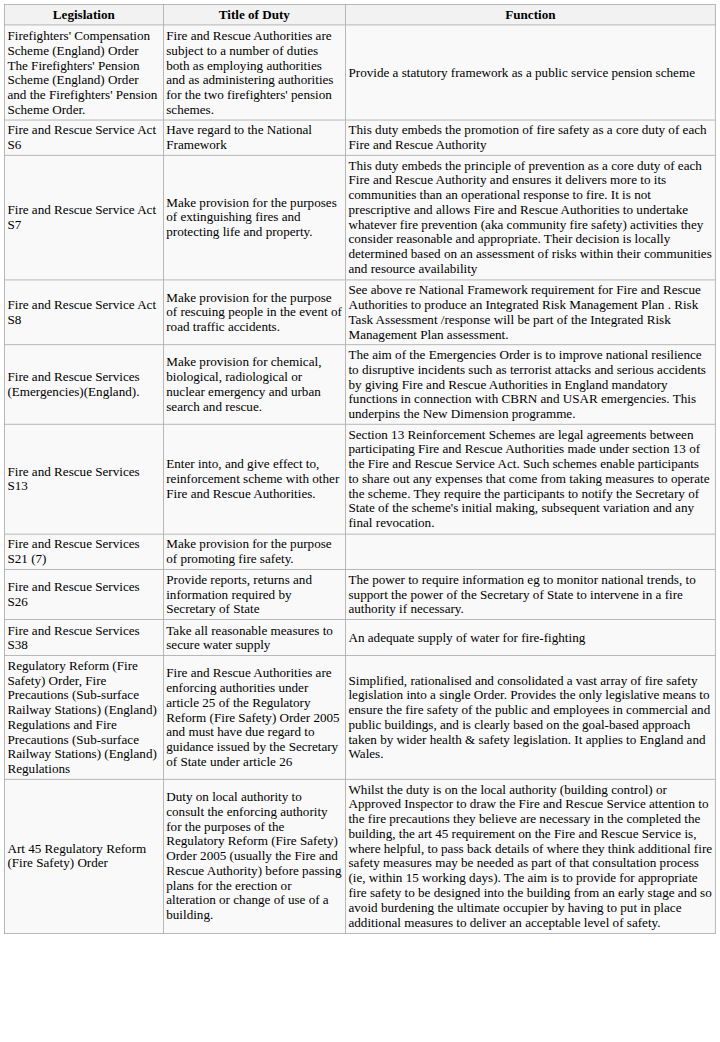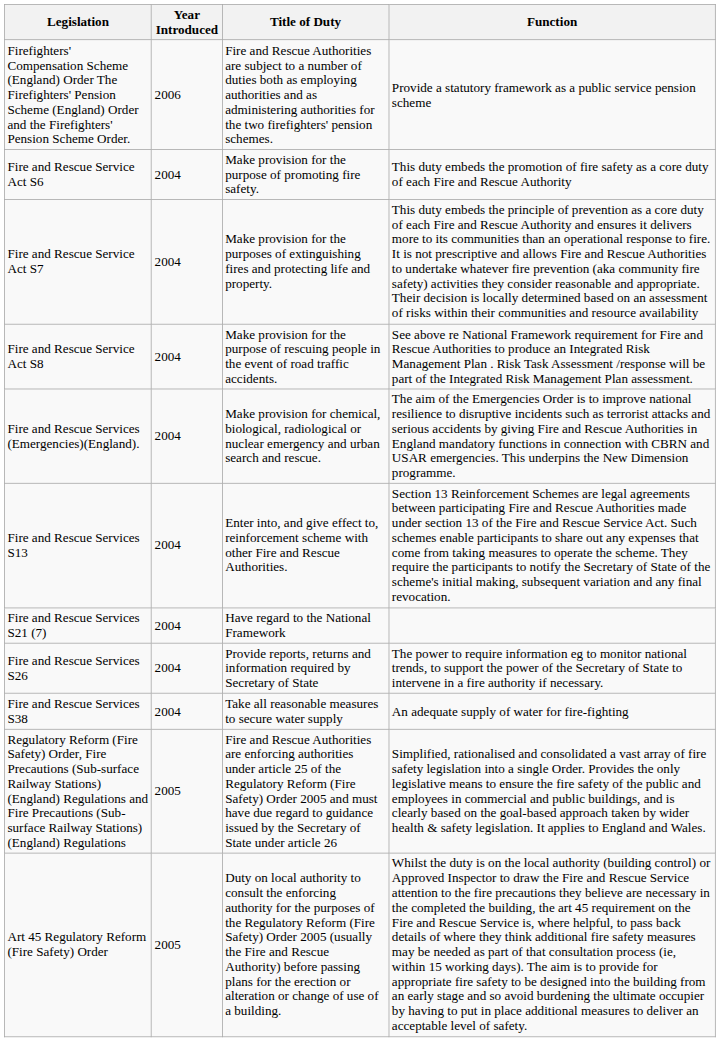 <table class="wikitable sortable mw-collapsible mw-collapsed">
 <tr>
 <th>Legislation</th>
+<th>Year Introduced</th>
 <th>Title of Duty</th>
 <th>Function</th>
 </tr>
 <tr>
 <td>Firefighters'  Compensation Scheme (England) Order The Firefighters'  Pension Scheme (England) Order and the Firefighters'  Pension Scheme Order.</td>
+<td>2006</td>
 <td>Fire and Rescue  Authorities are subject to a number of duties both as employing authorities  and as administering authorities for the two firefighters' pension schemes.</td>
 <td>Provide a  statutory framework as a public service pension scheme</td>
 </tr>
 <tr>
 <td>Fire and Rescue Service Act S6</td>
-<td>Have  regard to the National Framework</td>
+<td>2004</td>
+<td>Make  provision for the purpose of promoting fire safety.</td>
 <td>This  duty embeds the promotion of fire safety as a core duty of each Fire and  Rescue Authority</td>
 </tr>
 <tr>
 <td>Fire and Rescue Service Act S7</td>
+<td>2004</td>
 <td>Make  provision for the purposes of extinguishing fires and protecting life and  property.</td>
 <td>This  duty embeds the principle of prevention as a core duty of each Fire and  Rescue Authority and ensures it delivers more to its communities than an  operational response to fire. It is not prescriptive and allows Fire and  Rescue Authorities to undertake whatever fire prevention (aka community fire  safety) activities they consider reasonable and appropriate. Their decision  is locally determined based on an assessment of risks within their  communities and resource availability</td>
 </tr>
 <tr>
 <td>Fire and Rescue Service Act S8</td>
+<td>2004</td>
 <td>Make  provision for the purpose of rescuing people in the event of road traffic  accidents.</td>
 <td>See  above re National Framework requirement for Fire and Rescue Authorities to  produce an Integrated Risk Management Plan . Risk Task Assessment /response  will be part of the Integrated Risk Management Plan assessment.</td>
 </tr>
 <tr>
 <td>Fire and Rescue Services (Emergencies)(England).</td>
+<td>2004</td>
 <td>Make  provision for chemical, biological, radiological or nuclear emergency and  urban search and rescue.</td>
 <td>The  aim of the Emergencies Order is to improve national resilience to disruptive  incidents such as terrorist attacks and serious accidents by giving Fire and  Rescue Authorities in England mandatory functions in connection with CBRN and  USAR emergencies. This underpins the New Dimension programme.</td>
 </tr>
 <tr>
 <td>Fire and Rescue Services S13</td>
+<td>2004</td>
 <td>Enter  into, and give effect to, reinforcement scheme with other Fire and Rescue  Authorities.</td>
 <td>Section  13 Reinforcement Schemes are legal agreements between participating Fire and  Rescue Authorities made under section 13 of the Fire and Rescue Service Act.  Such schemes enable participants to share out any expenses that come from  taking measures to operate the scheme. They require the participants to  notify the Secretary of State of the scheme's initial making, subsequent  variation and any final revocation.</td>
 </tr>
 <tr>
 <td>Fire and Rescue Services S21 (7)</td>
-<td>Make  provision for the purpose of promoting fire safety.</td>
+<td>2004</td>
+<td>Have  regard to the National Framework</td>
 <td></td>
 </tr>
 <tr>
 <td>Fire and Rescue Services S26</td>
+<td>2004</td>
 <td>Provide  reports, returns and information required by Secretary of State</td>
 <td>The  power to require information eg to monitor national trends, to support the  power of the Secretary of State to intervene in a fire authority if  necessary.</td>
 </tr>
 <tr>
 <td>Fire and Rescue Services S38</td>
+<td>2004</td>
 <td>Take  all reasonable measures to secure water supply</td>
 <td>An  adequate supply of water for fire-fighting</td>
 </tr>
 <tr>
 <td>Regulatory Reform (Fire Safety) Order, Fire  Precautions (Sub-surface Railway Stations) (England) Regulations and Fire Precautions (Sub-surface Railway Stations) (England) Regulations</td>
+<td>2005</td>
 <td>Fire  and Rescue Authorities are enforcing authorities under article 25 of the  Regulatory Reform (Fire Safety) Order 2005 and must have due regard to  guidance issued by the Secretary of State under article 26</td>
 <td>Simplified,  rationalised and consolidated a vast array of fire safety legislation into a  single Order. Provides the only legislative means to ensure the fire safety  of the public and employees in commercial and public buildings, and is  clearly based on the goal-based approach taken by wider health & safety  legislation. It applies to England and Wales.</td>
 </tr>
 <tr>
 <td>Art 45 Regulatory Reform (Fire Safety) Order</td>
+<td>2005</td>
 <td>Duty  on local authority to consult the enforcing authority for the purposes of the  Regulatory Reform (Fire Safety) Order 2005 (usually the Fire and Rescue  Authority) before passing plans for the erection or alteration or change of  use of a building.</td>
 <td>Whilst  the duty is on the local authority (building control) or Approved Inspector  to draw the Fire and Rescue Service attention to the fire precautions they  believe are necessary in the completed the building, the art 45 requirement  on the Fire and Rescue Service is, where helpful, to pass back details of  where they think additional fire safety measures may be needed as part of  that consultation process (ie, within 15 working days). The aim is to provide  for appropriate fire safety to be designed into the building from an early  stage and so avoid burdening the ultimate occupier by having to put in place  additional measures to deliver an acceptable level of safety.</td>
 </tr>
 </table>
